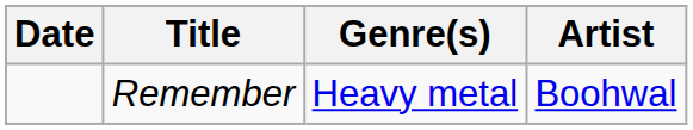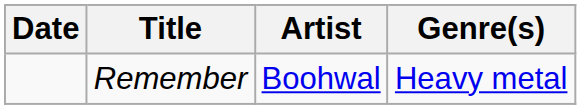 <table class="wikitable" style="text-align: left;">
 <tr>
 <th>Date</th>
 <th>Title</th>
+<th>Artist</th>
 <th>Genre(s)</th>
-<th>Artist</th>
 </tr>
 <tr>
 <td></td>
 <td><em>Remember</em></td>
+<td><a href='#'>Boohwal</a></td>
 <td><a href='#'>Heavy metal</a></td>
-<td><a href='#'>Boohwal</a></td>
 </tr>
 </table>
